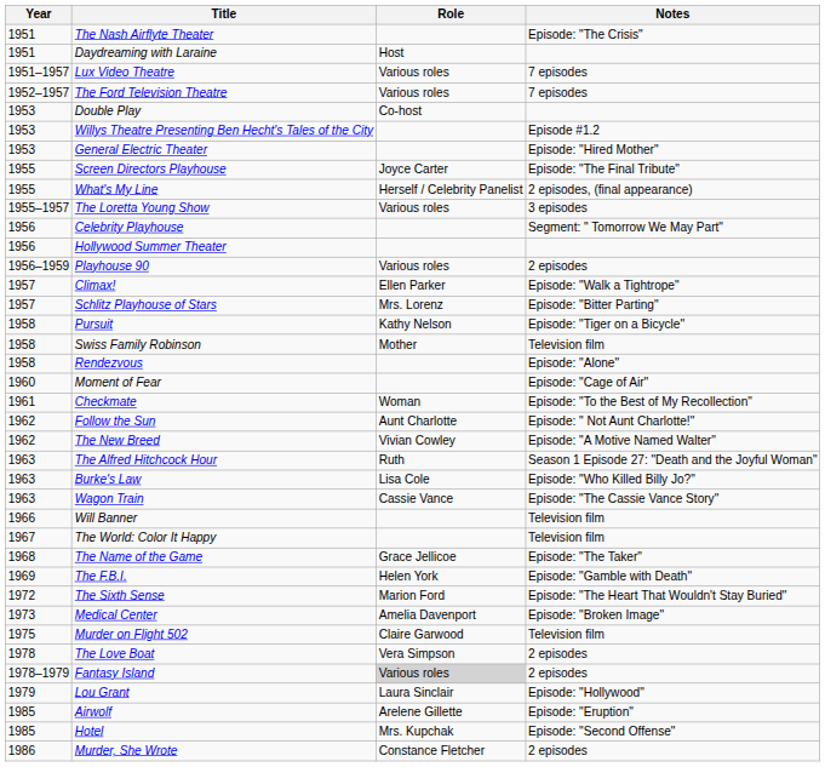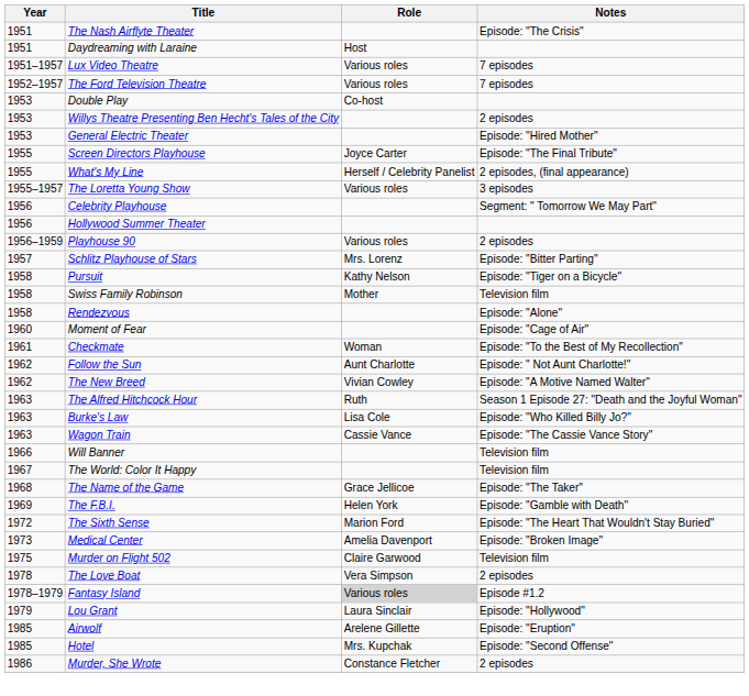 <table class="wikitable sortable">
 <tr>
 <th>Year</th>
 <th>Title</th>
 <th>Role</th>
 <th class="unsortable">Notes</th>
 </tr>
 <tr>
 <td>1951</td>
 <td><em><a href='#'>The Nash Airflyte Theater</a></em></td>
 <td></td>
 <td>Episode: "The Crisis"</td>
 </tr>
 <tr>
 <td>1951</td>
 <td><em>Daydreaming with Laraine</em></td>
 <td>Host</td>
 <td></td>
 </tr>
 <tr>
 <td>1951–1957</td>
 <td><em><a href='#'>Lux Video Theatre</a></em></td>
 <td>Various roles</td>
 <td>7 episodes</td>
 </tr>
 <tr>
 <td>1952–1957</td>
 <td><em><a href='#'>The Ford Television Theatre</a></em></td>
 <td>Various roles</td>
 <td>7 episodes</td>
 </tr>
 <tr>
 <td>1953</td>
 <td><em>Double Play</em></td>
 <td>Co-host</td>
 <td></td>
 </tr>
 <tr>
 <td>1953</td>
 <td><em><a href='#'>Willys Theatre Presenting Ben Hecht's Tales of the City</a></em></td>
 <td></td>
-<td>Episode #1.2</td>
+<td>2 episodes</td>
 </tr>
 <tr>
 <td>1953</td>
 <td><em><a href='#'>General Electric Theater</a></em></td>
 <td></td>
 <td>Episode: "Hired Mother"</td>
 </tr>
 <tr>
 <td>1955</td>
 <td><em><a href='#'>Screen Directors Playhouse</a></em></td>
 <td>Joyce Carter</td>
 <td>Episode: "The Final Tribute"</td>
 </tr>
 <tr>
 <td>1955</td>
 <td><em><a href='#'>What's My Line</a></em></td>
 <td>Herself / Celebrity Panelist</td>
 <td>2 episodes, (final appearance)</td>
 </tr>
 <tr>
 <td>1955–1957</td>
 <td><em><a href='#'>The Loretta Young Show</a></em></td>
 <td>Various roles</td>
 <td>3 episodes</td>
 </tr>
 <tr>
 <td>1956</td>
 <td><em><a href='#'>Celebrity Playhouse</a></em></td>
 <td></td>
 <td>Segment: " Tomorrow We May Part"</td>
 </tr>
 <tr>
 <td>1956</td>
 <td><em><a href='#'>Hollywood Summer Theater</a></em></td>
 <td></td>
 <td></td>
 </tr>
 <tr>
 <td>1956–1959</td>
 <td><em><a href='#'>Playhouse 90</a></em></td>
 <td>Various roles</td>
 <td>2 episodes</td>
-</tr>
-<tr>
-<td>1957</td>
-<td><em><a href='#'>Climax!</a></em></td>
-<td>Ellen Parker</td>
-<td>Episode: "Walk a Tightrope"</td>
 </tr>
 <tr>
 <td>1957</td>
 <td><em><a href='#'>Schlitz Playhouse of Stars</a></em></td>
 <td>Mrs. Lorenz</td>
 <td>Episode: "Bitter Parting"</td>
 </tr>
 <tr>
 <td>1958</td>
 <td><em><a href='#'>Pursuit</a></em></td>
 <td>Kathy Nelson</td>
 <td>Episode: "Tiger on a Bicycle"</td>
 </tr>
 <tr>
 <td>1958</td>
 <td><em>Swiss Family Robinson</em></td>
 <td>Mother</td>
 <td>Television film</td>
 </tr>
 <tr>
 <td>1958</td>
 <td><em><a href='#'>Rendezvous</a></em></td>
 <td></td>
 <td>Episode: "Alone"</td>
 </tr>
 <tr>
 <td>1960</td>
 <td><em>Moment of Fear</em></td>
 <td></td>
 <td>Episode: "Cage of Air"</td>
 </tr>
 <tr>
 <td>1961</td>
 <td><em><a href='#'>Checkmate</a></em></td>
 <td>Woman</td>
 <td>Episode: "To the Best of My Recollection"</td>
 </tr>
 <tr>
 <td>1962</td>
 <td><em><a href='#'>Follow the Sun</a></em></td>
 <td>Aunt Charlotte</td>
 <td>Episode: " Not Aunt Charlotte!"</td>
 </tr>
 <tr>
 <td>1962</td>
 <td><em><a href='#'>The New Breed</a></em></td>
 <td>Vivian Cowley</td>
 <td>Episode: "A Motive Named Walter"</td>
 </tr>
 <tr>
 <td>1963</td>
 <td><em><a href='#'>The Alfred Hitchcock Hour</a></em></td>
 <td>Ruth</td>
 <td>Season 1 Episode 27: "Death and the Joyful Woman"</td>
 </tr>
 <tr>
 <td>1963</td>
 <td><em><a href='#'>Burke's Law</a></em></td>
 <td>Lisa Cole</td>
 <td>Episode: "Who Killed Billy Jo?"</td>
 </tr>
 <tr>
 <td>1963</td>
 <td><em><a href='#'>Wagon Train</a></em></td>
 <td>Cassie Vance</td>
 <td>Episode: "The Cassie Vance Story"</td>
 </tr>
 <tr>
 <td>1966</td>
 <td><em>Will Banner</em></td>
 <td></td>
 <td>Television film</td>
 </tr>
 <tr>
 <td>1967</td>
 <td><em>The World: Color It Happy</em></td>
 <td></td>
 <td>Television film</td>
 </tr>
 <tr>
 <td>1968</td>
 <td><em><a href='#'>The Name of the Game</a></em></td>
 <td>Grace Jellicoe</td>
 <td>Episode: "The Taker"</td>
 </tr>
 <tr>
 <td>1969</td>
 <td><em><a href='#'>The F.B.I.</a></em></td>
 <td>Helen York</td>
 <td>Episode: "Gamble with Death"</td>
 </tr>
 <tr>
 <td>1972</td>
 <td><em><a href='#'>The Sixth Sense</a></em></td>
 <td>Marion Ford</td>
 <td>Episode: "The Heart That Wouldn't Stay Buried"</td>
 </tr>
 <tr>
 <td>1973</td>
 <td><em><a href='#'>Medical Center</a></em></td>
 <td>Amelia Davenport</td>
 <td>Episode: "Broken Image"</td>
 </tr>
 <tr>
 <td>1975</td>
 <td><em><a href='#'>Murder on Flight 502</a></em></td>
 <td>Claire Garwood</td>
 <td>Television film</td>
 </tr>
 <tr>
 <td>1978</td>
 <td><em><a href='#'>The Love Boat</a></em></td>
 <td>Vera Simpson</td>
 <td>2 episodes</td>
 </tr>
 <tr>
 <td>1978–1979</td>
 <td><em><a href='#'>Fantasy Island</a></em></td>
 <td style="background: lightgrey;">Various roles</td>
-<td>2 episodes</td>
+<td>Episode #1.2</td>
 </tr>
 <tr>
 <td>1979</td>
 <td><em><a href='#'>Lou Grant</a></em></td>
 <td>Laura Sinclair</td>
 <td>Episode: "Hollywood"</td>
 </tr>
 <tr>
 <td>1985</td>
 <td><em><a href='#'>Airwolf</a></em></td>
 <td>Arelene Gillette</td>
 <td>Episode: "Eruption"</td>
 </tr>
 <tr>
 <td>1985</td>
 <td><em><a href='#'>Hotel</a></em></td>
 <td>Mrs. Kupchak</td>
 <td>Episode: "Second Offense"</td>
 </tr>
 <tr>
 <td>1986</td>
 <td><em><a href='#'>Murder, She Wrote</a></em></td>
 <td>Constance Fletcher</td>
 <td>2 episodes</td>
 </tr>
 </table>
